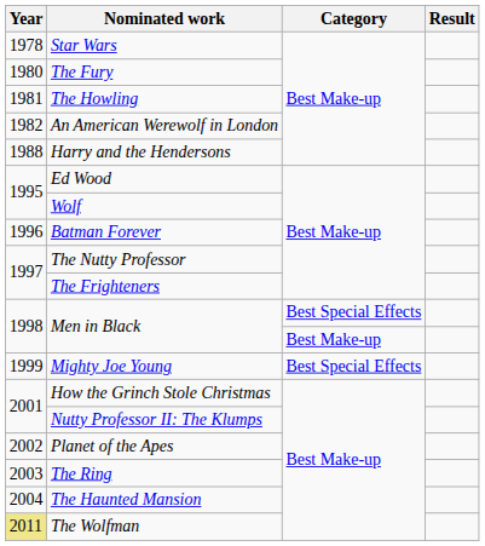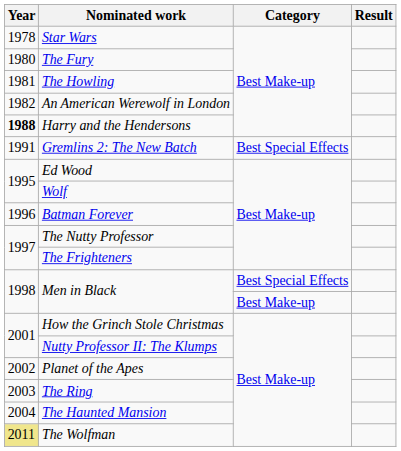 <table class="wikitable">
 <tr>
 <th>Year</th>
 <th>Nominated work</th>
 <th>Category</th>
 <th>Result</th>
 </tr>
 <tr>
 <td>1978</td>
 <td><em><a href='#'>Star Wars</a></em></td>
 <td rowspan="5"><a href='#'>Best Make-up</a></td>
 <td></td>
 </tr>
 <tr>
 <td>1980</td>
 <td><em><a href='#'>The Fury</a></em></td>
 <td></td>
 </tr>
 <tr>
 <td>1981</td>
 <td><em><a href='#'>The Howling</a></em></td>
 <td></td>
 </tr>
 <tr>
 <td>1982</td>
 <td><em>An American Werewolf in London</em></td>
 <td></td>
 </tr>
 <tr>
-<td>1988</td>
+<td><strong>1988</strong></td>
 <td><em>Harry and the Hendersons</em></td>
+<td></td>
+</tr>
+<tr>
+<td>1991</td>
+<td><em><a href='#'>Gremlins 2: The New Batch</a></em></td>
+<td><a href='#'>Best Special Effects</a></td>
 <td></td>
 </tr>
 <tr>
 <td rowspan="2">1995</td>
 <td><em>Ed Wood</em></td>
 <td rowspan="5"><a href='#'>Best Make-up</a></td>
 <td></td>
 </tr>
 <tr>
 <td><em><a href='#'>Wolf</a></em></td>
 <td></td>
 </tr>
 <tr>
 <td>1996</td>
 <td><em><a href='#'>Batman Forever</a></em></td>
 <td></td>
 </tr>
 <tr>
 <td rowspan="2">1997</td>
 <td><em>The Nutty Professor</em></td>
 <td></td>
 </tr>
 <tr>
 <td><em><a href='#'>The Frighteners</a></em></td>
 <td></td>
 </tr>
 <tr>
 <td rowspan="2">1998</td>
 <td rowspan="2"><em>Men in Black</em></td>
 <td><a href='#'>Best Special Effects</a></td>
 <td></td>
 </tr>
 <tr>
 <td><a href='#'>Best Make-up</a></td>
 <td></td>
 </tr>
 <tr>
-<td>1999</td>
-<td><em><a href='#'>Mighty Joe Young</a></em></td>
-<td><a href='#'>Best Special Effects</a></td>
-<td></td>
-</tr>
-<tr>
 <td rowspan="2">2001</td>
 <td><em>How the Grinch Stole Christmas</em></td>
 <td rowspan="6"><a href='#'>Best Make-up</a></td>
 <td></td>
 </tr>
 <tr>
 <td><em><a href='#'>Nutty Professor II: The Klumps</a></em></td>
 <td></td>
 </tr>
 <tr>
 <td>2002</td>
 <td><em>Planet of the Apes</em></td>
 <td></td>
 </tr>
 <tr>
 <td>2003</td>
 <td><em><a href='#'>The Ring</a></em></td>
 <td></td>
 </tr>
 <tr>
 <td>2004</td>
 <td><em><a href='#'>The Haunted Mansion</a></em></td>
 <td></td>
 </tr>
 <tr>
 <td style="background: khaki;">2011</td>
 <td><em>The Wolfman</em></td>
 <td></td>
 </tr>
 </table>
